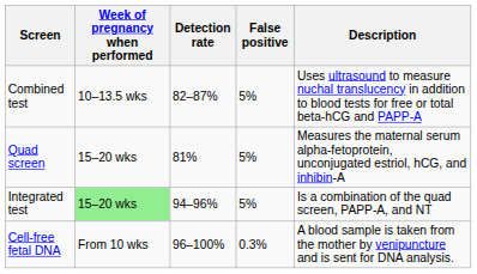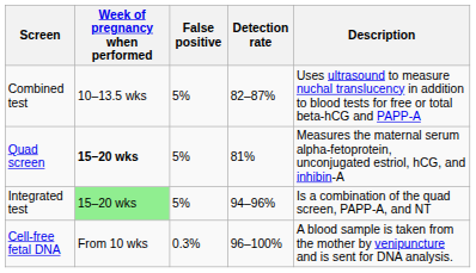 <table class="wikitable">
 <tr>
 <th>Screen</th>
 <th><a href='#'>Week of pregnancy</a> when performed</th>
+<th>False positive</th>
 <th>Detection rate</th>
-<th>False positive</th>
 <th>Description</th>
 </tr>
 <tr>
 <td>Combined test</td>
 <td>10–13.5 wks</td>
+<td>5%</td>
 <td>82–87%</td>
-<td>5%</td>
 <td>Uses <a href='#'>ultrasound</a> to measure <a href='#'>nuchal translucency</a> in addition to blood tests for free or total beta-hCG and <a href='#'>PAPP-A</a></td>
 </tr>
 <tr>
 <td><a href='#'>Quad screen</a></td>
-<td>15–20 wks</td>
+<td><strong>15–20 wks</strong></td>
+<td>5%</td>
 <td>81%</td>
-<td>5%</td>
 <td>Measures the maternal serum alpha-fetoprotein, unconjugated estriol, hCG, and <a href='#'>inhibin</a>-A</td>
 </tr>
 <tr>
 <td>Integrated test</td>
 <td style="background: lightgreen;">15–20 wks</td>
+<td>5%</td>
 <td>94–96%</td>
-<td>5%</td>
 <td>Is a combination of the quad screen, PAPP-A, and NT</td>
 </tr>
 <tr>
 <td><a href='#'>Cell-free fetal DNA</a></td>
 <td>From 10 wks</td>
+<td>0.3%</td>
 <td>96–100%</td>
-<td>0.3%</td>
 <td>A blood sample is taken from the mother by <a href='#'>venipuncture</a> and is sent for DNA analysis.</td>
 </tr>
 </table>
